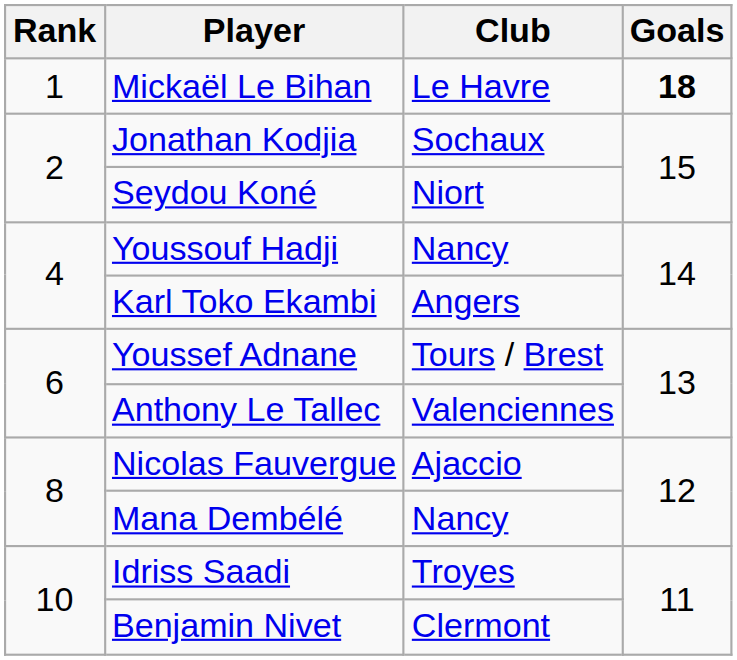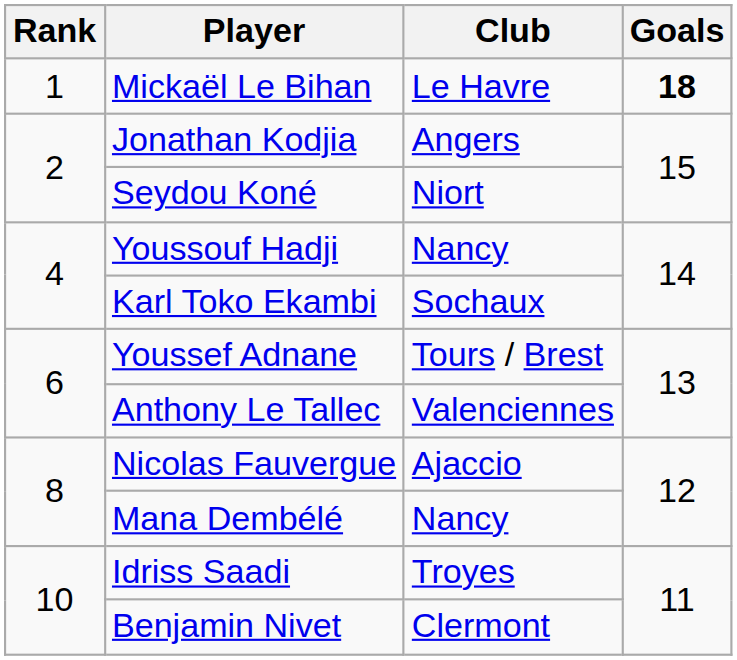 <table class="wikitable" style="text-align:center">
 <tr>
 <th>Rank</th>
 <th>Player</th>
 <th>Club</th>
 <th>Goals</th>
 </tr>
 <tr>
 <td>1</td>
 <td align="left"> <a href='#'>Mickaël Le Bihan</a></td>
 <td align="left"><a href='#'>Le Havre</a></td>
 <td><strong>18</strong></td>
 </tr>
 <tr>
 <td rowspan="2">2</td>
 <td align="left"> <a href='#'>Jonathan Kodjia</a></td>
-<td align="left"><a href='#'>Sochaux</a></td>
+<td align="left"><a href='#'>Angers</a></td>
 <td rowspan="2">15</td>
 </tr>
 <tr>
 <td align="left"> <a href='#'>Seydou Koné</a></td>
 <td align="left"><a href='#'>Niort</a></td>
 </tr>
 <tr>
 <td rowspan="2">4</td>
 <td align="left"> <a href='#'>Youssouf Hadji</a></td>
 <td align="left"><a href='#'>Nancy</a></td>
 <td rowspan="2">14</td>
 </tr>
 <tr>
 <td align="left"> <a href='#'>Karl Toko Ekambi</a></td>
-<td align="left"><a href='#'>Angers</a></td>
+<td align="left"><a href='#'>Sochaux</a></td>
 </tr>
 <tr>
 <td rowspan="2">6</td>
 <td align="left"> <a href='#'>Youssef Adnane</a></td>
 <td align="left"><a href='#'>Tours</a> / <a href='#'>Brest</a></td>
 <td rowspan="2">13</td>
 </tr>
 <tr>
 <td align="left"> <a href='#'>Anthony Le Tallec</a></td>
 <td align="left"><a href='#'>Valenciennes</a></td>
 </tr>
 <tr>
 <td rowspan="2">8</td>
 <td align="left"> <a href='#'>Nicolas Fauvergue</a></td>
 <td align="left"><a href='#'>Ajaccio</a></td>
 <td rowspan="2">12</td>
 </tr>
 <tr>
 <td align="left"> <a href='#'>Mana Dembélé</a></td>
 <td align="left"><a href='#'>Nancy</a></td>
 </tr>
 <tr>
 <td rowspan="2">10</td>
 <td align="left"> <a href='#'>Idriss Saadi</a></td>
 <td align="left"><a href='#'>Troyes</a></td>
 <td rowspan="2">11</td>
 </tr>
 <tr>
 <td align="left"> <a href='#'>Benjamin Nivet</a></td>
 <td align="left"><a href='#'>Clermont</a></td>
 </tr>
 </table>
